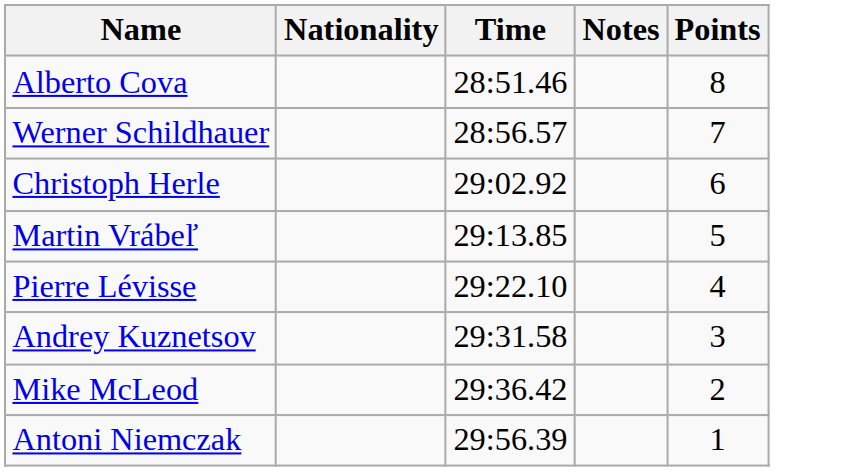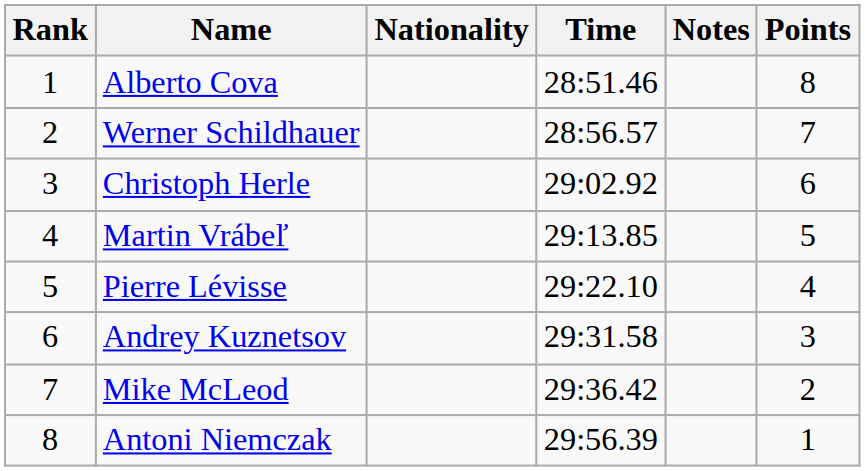 <table class="wikitable sortable" style="text-align:center">
 <tr>
+<th>Rank</th>
 <th>Name</th>
 <th>Nationality</th>
 <th>Time</th>
 <th>Notes</th>
 <th>Points</th>
 </tr>
 <tr>
+<td>1</td>
 <td align=left><a href='#'>Alberto Cova</a></td>
 <td align=left></td>
 <td>28:51.46</td>
 <td></td>
 <td>8</td>
 </tr>
 <tr>
+<td>2</td>
 <td align=left><a href='#'>Werner Schildhauer</a></td>
 <td align=left></td>
 <td>28:56.57</td>
 <td></td>
 <td>7</td>
 </tr>
 <tr>
+<td>3</td>
 <td align=left><a href='#'>Christoph Herle</a></td>
 <td align=left></td>
 <td>29:02.92</td>
 <td></td>
 <td>6</td>
 </tr>
 <tr>
+<td>4</td>
 <td align=left><a href='#'>Martin Vrábeľ</a></td>
 <td align=left></td>
 <td>29:13.85</td>
 <td></td>
 <td>5</td>
 </tr>
 <tr>
+<td>5</td>
 <td align=left><a href='#'>Pierre Lévisse</a></td>
 <td align=left></td>
 <td>29:22.10</td>
 <td></td>
 <td>4</td>
 </tr>
 <tr>
+<td>6</td>
 <td align=left><a href='#'>Andrey Kuznetsov</a></td>
 <td align=left></td>
 <td>29:31.58</td>
 <td></td>
 <td>3</td>
 </tr>
 <tr>
+<td>7</td>
 <td align=left><a href='#'>Mike McLeod</a></td>
 <td align=left></td>
 <td>29:36.42</td>
 <td></td>
 <td>2</td>
 </tr>
 <tr>
+<td>8</td>
 <td align=left><a href='#'>Antoni Niemczak</a></td>
 <td align=left></td>
 <td>29:56.39</td>
 <td></td>
 <td>1</td>
 </tr>
 </table>
